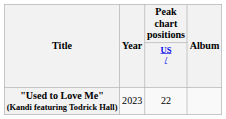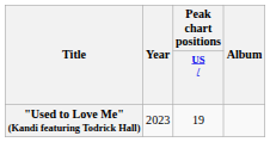 <table class="wikitable plainrowheaders" style="text-align:center;" border="1">
 <tr>
 <th rowspan="2">Title</th>
 <th rowspan="2">Year</th>
 <th colspan="1">Peak chart positions</th>
 <th rowspan="2">Album</th>
 </tr>
 <tr>
 <th scope="col" style="width:3em;font-size:85%;"><a href='#'>US<br>/<br><br></a><br></th>
 </tr>
 <tr>
 <th scope="row">"Used to Love Me"<br><small>(Kandi featuring Todrick Hall)</small></th>
 <td>2023</td>
-<td>22</td>
+<td>19</td>
 <td></td>
 </tr>
 </table>
